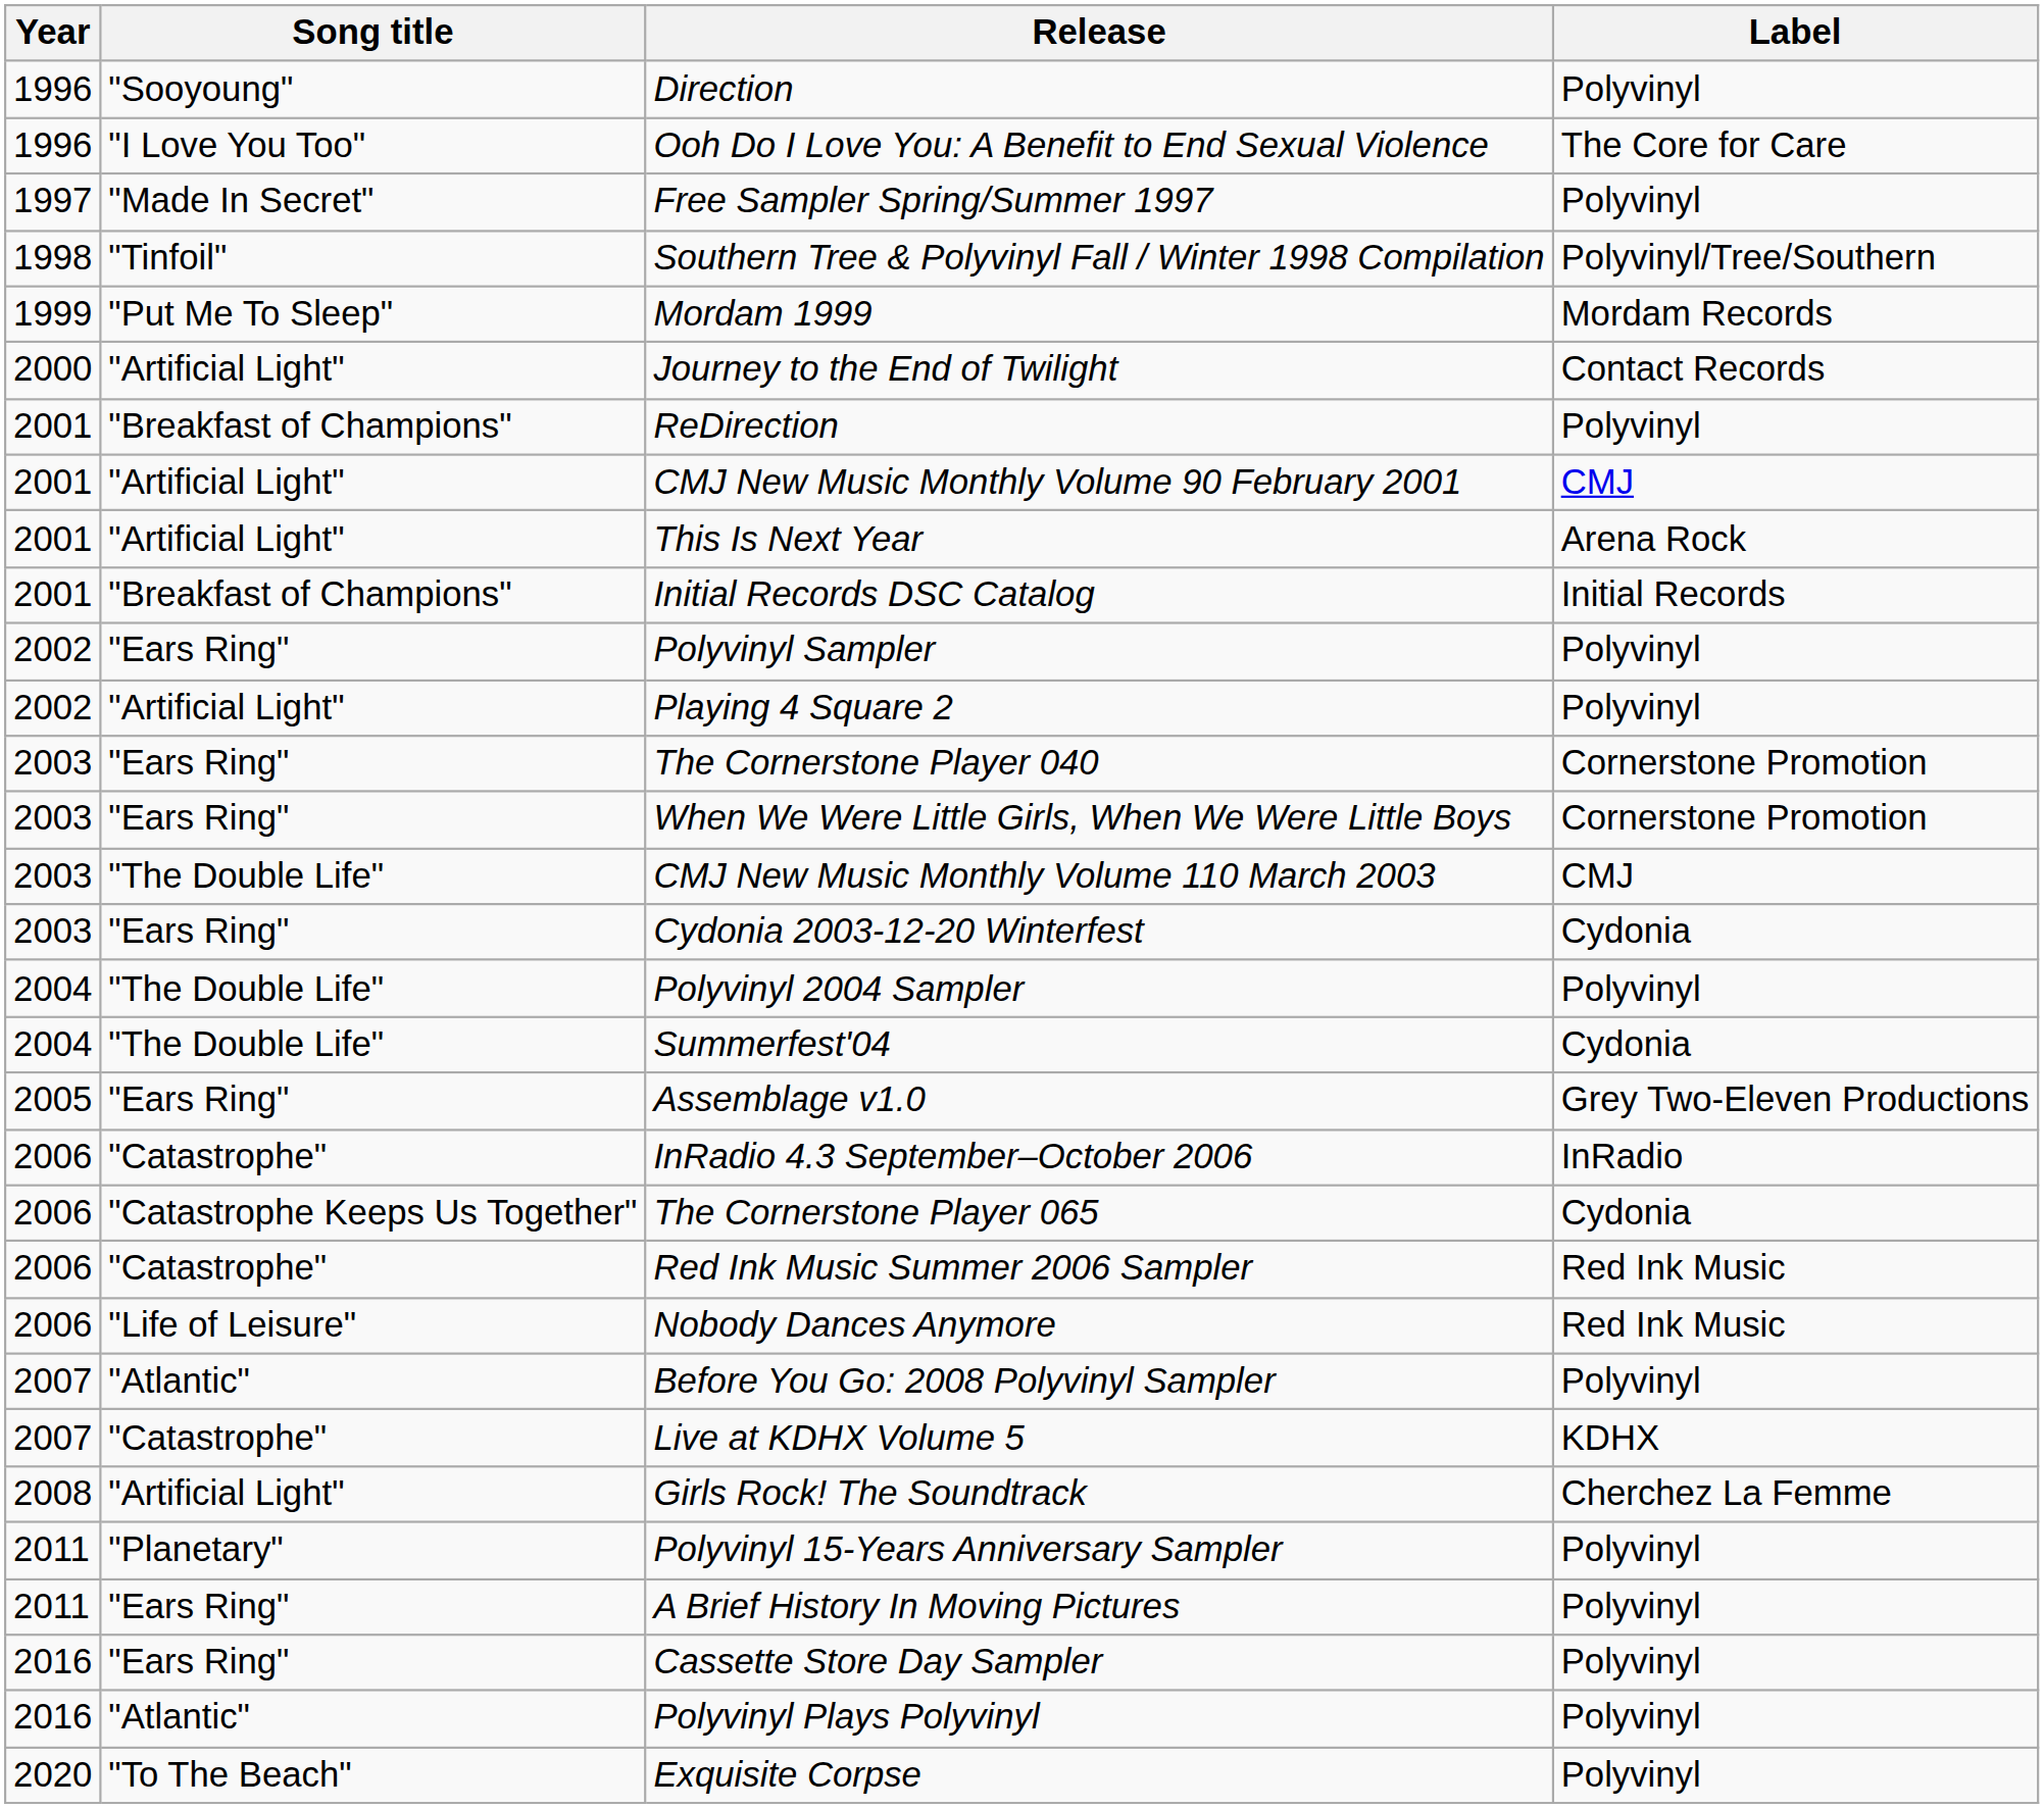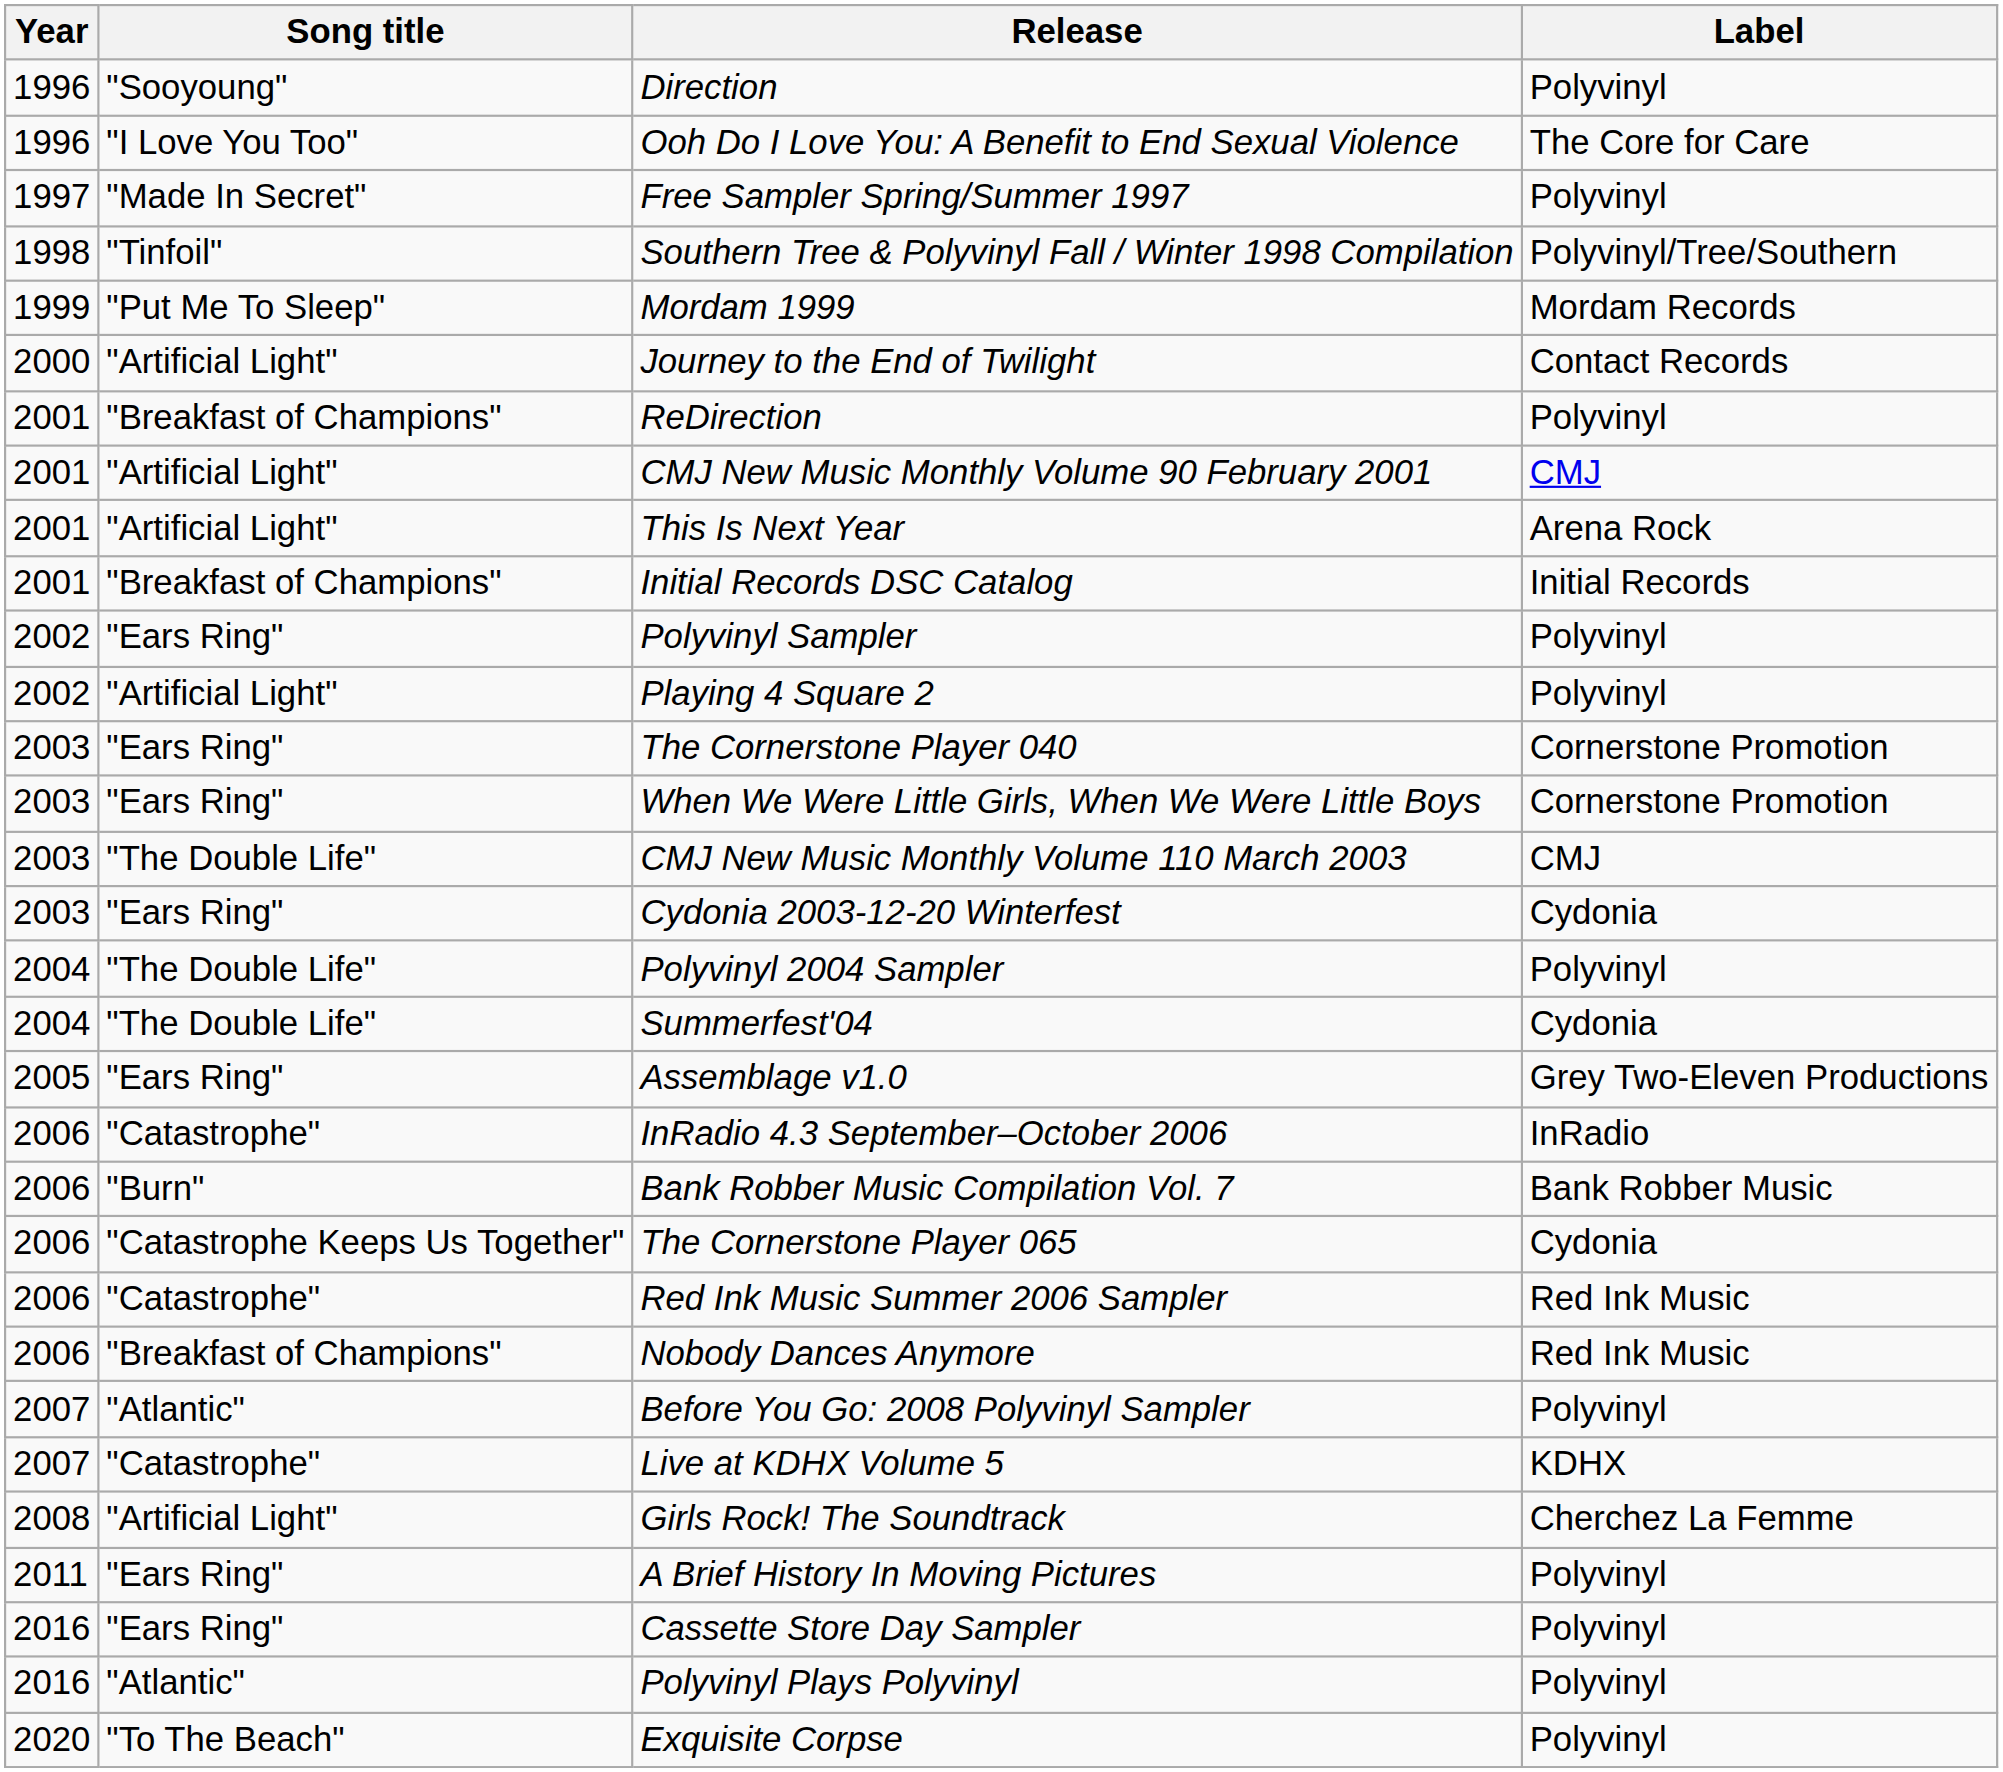 <table class="wikitable sortable">
 <tr>
 <th>Year</th>
 <th>Song title</th>
 <th>Release</th>
 <th>Label</th>
 </tr>
 <tr>
 <td>1996</td>
 <td>"Sooyoung"</td>
 <td><em>Direction</em></td>
 <td>Polyvinyl</td>
 </tr>
 <tr>
 <td>1996</td>
 <td>"I Love You Too"</td>
 <td><em>Ooh Do I Love You: A Benefit to End Sexual Violence</em></td>
 <td>The Core for Care</td>
 </tr>
 <tr>
 <td>1997</td>
 <td>"Made In Secret"</td>
 <td><em>Free Sampler Spring/Summer 1997</em></td>
 <td>Polyvinyl</td>
 </tr>
 <tr>
 <td>1998</td>
 <td>"Tinfoil"</td>
 <td><em>Southern Tree & Polyvinyl Fall / Winter 1998 Compilation</em></td>
 <td>Polyvinyl/Tree/Southern</td>
 </tr>
 <tr>
 <td>1999</td>
 <td>"Put Me To Sleep"</td>
 <td><em>Mordam 1999</em></td>
 <td>Mordam Records</td>
 </tr>
 <tr>
 <td>2000</td>
 <td>"Artificial Light"</td>
 <td><em>Journey to the End of Twilight</em></td>
 <td>Contact Records</td>
 </tr>
 <tr>
 <td>2001</td>
 <td>"Breakfast of Champions"</td>
 <td><em>ReDirection</em></td>
 <td>Polyvinyl</td>
 </tr>
 <tr>
 <td>2001</td>
 <td>"Artificial Light"</td>
 <td><em>CMJ New Music Monthly Volume 90 February 2001</em></td>
 <td><a href='#'>CMJ</a></td>
 </tr>
 <tr>
 <td>2001</td>
 <td>"Artificial Light"</td>
 <td><em>This Is Next Year</em></td>
 <td>Arena Rock</td>
 </tr>
 <tr>
 <td>2001</td>
 <td>"Breakfast of Champions"</td>
 <td><em>Initial Records DSC Catalog</em></td>
 <td>Initial Records</td>
 </tr>
 <tr>
 <td>2002</td>
 <td>"Ears Ring"</td>
 <td><em>Polyvinyl Sampler</em></td>
 <td>Polyvinyl</td>
 </tr>
 <tr>
 <td>2002</td>
 <td>"Artificial Light"</td>
 <td><em>Playing 4 Square 2</em></td>
 <td>Polyvinyl</td>
 </tr>
 <tr>
 <td>2003</td>
 <td>"Ears Ring"</td>
 <td><em>The Cornerstone Player 040</em></td>
 <td>Cornerstone Promotion</td>
 </tr>
 <tr>
 <td>2003</td>
 <td>"Ears Ring"</td>
 <td><em>When We Were Little Girls, When We Were Little Boys</em></td>
 <td>Cornerstone Promotion</td>
 </tr>
 <tr>
 <td>2003</td>
 <td>"The Double Life"</td>
 <td><em>CMJ New Music Monthly Volume 110 March 2003</em></td>
 <td>CMJ</td>
 </tr>
 <tr>
 <td>2003</td>
 <td>"Ears Ring"</td>
 <td><em>Cydonia 2003-12-20 Winterfest</em></td>
 <td>Cydonia</td>
 </tr>
 <tr>
 <td>2004</td>
 <td>"The Double Life"</td>
 <td><em>Polyvinyl 2004 Sampler</em></td>
 <td>Polyvinyl</td>
 </tr>
 <tr>
 <td>2004</td>
 <td>"The Double Life"</td>
 <td><em>Summerfest'04</em></td>
 <td>Cydonia</td>
 </tr>
 <tr>
 <td>2005</td>
 <td>"Ears Ring"</td>
 <td><em>Assemblage v1.0</em></td>
 <td>Grey Two-Eleven Productions</td>
 </tr>
 <tr>
 <td>2006</td>
 <td>"Catastrophe"</td>
 <td><em>InRadio 4.3 September–October 2006</em></td>
 <td>InRadio</td>
 </tr>
 <tr>
 <td>2006</td>
+<td>"Burn"</td>
+<td><em>Bank Robber Music Compilation Vol. 7</em></td>
+<td>Bank Robber Music</td>
+</tr>
+<tr>
+<td>2006</td>
 <td>"Catastrophe Keeps Us Together"</td>
 <td><em>The Cornerstone Player 065</em></td>
 <td>Cydonia</td>
 </tr>
 <tr>
 <td>2006</td>
 <td>"Catastrophe"</td>
 <td><em>Red Ink Music Summer 2006 Sampler</em></td>
 <td>Red Ink Music</td>
 </tr>
 <tr>
 <td>2006</td>
-<td>"Life of Leisure"</td>
+<td>"Breakfast of Champions"</td>
 <td><em>Nobody Dances Anymore</em></td>
 <td>Red Ink Music</td>
 </tr>
 <tr>
 <td>2007</td>
 <td>"Atlantic"</td>
 <td><em>Before You Go: 2008 Polyvinyl Sampler</em></td>
 <td>Polyvinyl</td>
 </tr>
 <tr>
 <td>2007</td>
 <td>"Catastrophe"</td>
 <td><em>Live at KDHX Volume 5</em></td>
 <td>KDHX</td>
 </tr>
 <tr>
 <td>2008</td>
 <td>"Artificial Light"</td>
 <td><em>Girls Rock! The Soundtrack</em></td>
 <td>Cherchez La Femme</td>
-</tr>
-<tr>
-<td>2011</td>
-<td>"Planetary"</td>
-<td><em>Polyvinyl 15-Years Anniversary Sampler</em></td>
-<td>Polyvinyl</td>
 </tr>
 <tr>
 <td>2011</td>
 <td>"Ears Ring"</td>
 <td><em>A Brief History In Moving Pictures</em></td>
 <td>Polyvinyl</td>
 </tr>
 <tr>
 <td>2016</td>
 <td>"Ears Ring"</td>
 <td><em>Cassette Store Day Sampler</em></td>
 <td>Polyvinyl</td>
 </tr>
 <tr>
 <td>2016</td>
 <td>"Atlantic"</td>
 <td><em>Polyvinyl Plays Polyvinyl</em></td>
 <td>Polyvinyl</td>
 </tr>
 <tr>
 <td>2020</td>
 <td>"To The Beach"</td>
 <td><em>Exquisite Corpse</em></td>
 <td>Polyvinyl</td>
 </tr>
 </table>
